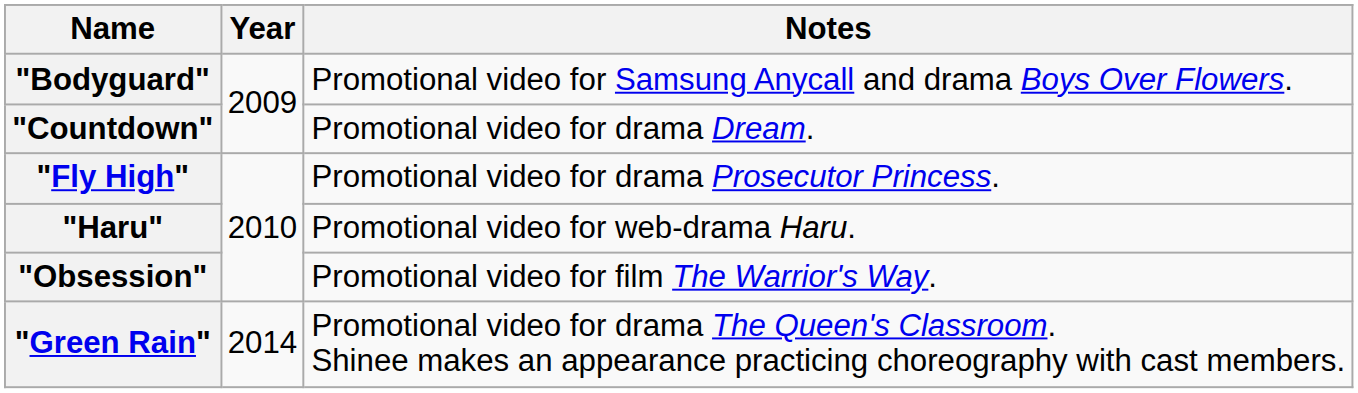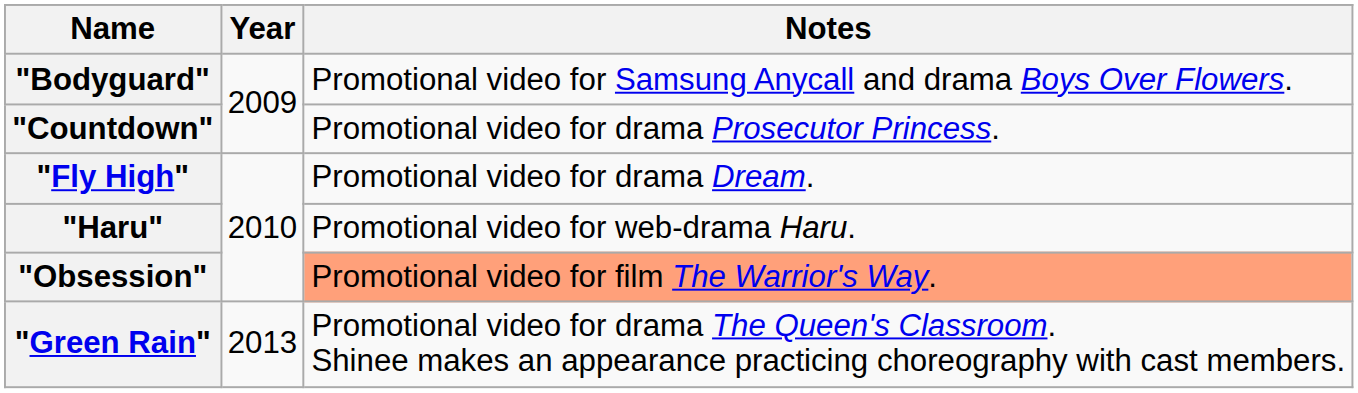 <table class="wikitable plainrowheaders">
 <tr>
 <th scope="col">Name</th>
 <th scope="col">Year</th>
 <th scope="col">Notes</th>
 </tr>
 <tr>
 <th scope="row">"Bodyguard"</th>
 <td rowspan=2>2009</td>
 <td>Promotional video for <a href='#'>Samsung Anycall</a> and drama <em><a href='#'>Boys Over Flowers</a></em>.</td>
 </tr>
 <tr>
 <th scope="row">"Countdown"</th>
-<td>Promotional video for drama <em><a href='#'>Dream</a></em>.</td>
+<td>Promotional video for drama <em><a href='#'>Prosecutor Princess</a></em>.</td>
 </tr>
 <tr>
 <th scope="row">"<a href='#'>Fly High</a>"</th>
 <td rowspan=3>2010</td>
-<td>Promotional video for drama <em><a href='#'>Prosecutor Princess</a></em>.</td>
+<td>Promotional video for drama <em><a href='#'>Dream</a></em>.</td>
 </tr>
 <tr>
 <th scope="row">"Haru"</th>
 <td>Promotional video for web-drama <em>Haru</em>.</td>
 </tr>
 <tr>
 <th scope="row">"Obsession"</th>
-<td>Promotional video for film <em><a href='#'>The Warrior's Way</a></em>.</td>
+<td style="background: lightsalmon;">Promotional video for film <em><a href='#'>The Warrior's Way</a></em>.</td>
 </tr>
 <tr>
 <th scope="row">"<a href='#'>Green Rain</a>"</th>
-<td>2014</td>
+<td>2013</td>
 <td>Promotional video for drama <em><a href='#'>The Queen's Classroom</a></em>.<br>Shinee makes an appearance practicing choreography with cast members.</td>
 </tr>
 </table>
